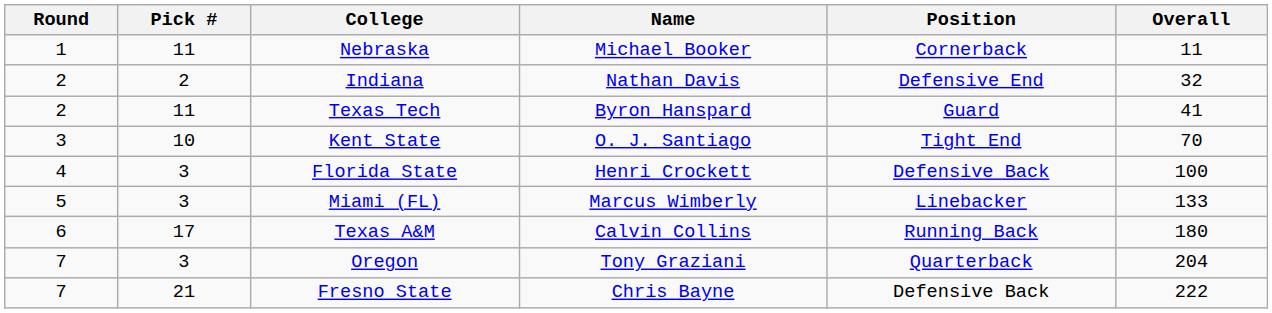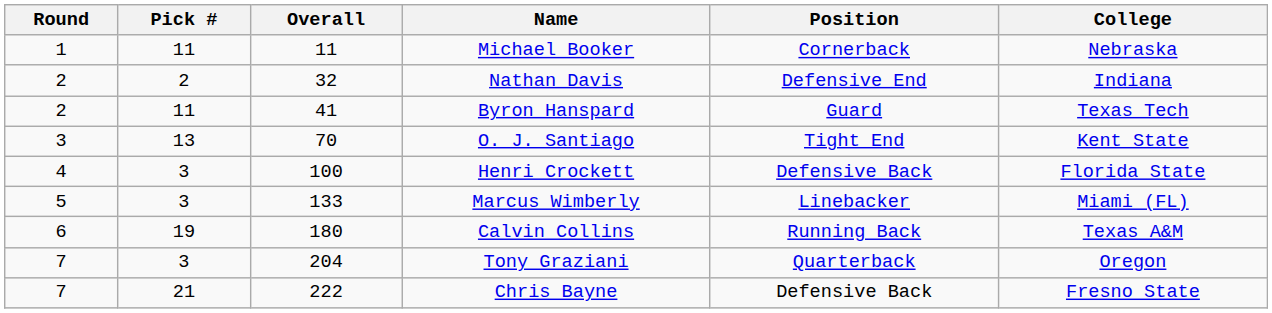 <table class="wikitable sortable sortable" style="width: 100%; text-align:center">
 <tr>
 <th>Round</th>
 <th>Pick #</th>
-<th>College</th>
+<th>Overall</th>
 <th>Name</th>
 <th>Position</th>
-<th>Overall</th>
+<th>College</th>
 </tr>
 <tr>
 <td>1</td>
 <td>11</td>
-<td><a href='#'>Nebraska</a></td>
+<td>11</td>
 <td><a href='#'>Michael Booker</a></td>
 <td><a href='#'>Cornerback</a></td>
-<td>11</td>
+<td><a href='#'>Nebraska</a></td>
 </tr>
 <tr>
 <td>2</td>
 <td>2</td>
-<td><a href='#'>Indiana</a></td>
+<td>32</td>
 <td><a href='#'>Nathan Davis</a></td>
 <td><a href='#'>Defensive End</a></td>
-<td>32</td>
+<td><a href='#'>Indiana</a></td>
 </tr>
 <tr>
 <td>2</td>
 <td>11</td>
-<td><a href='#'>Texas Tech</a></td>
+<td>41</td>
 <td><a href='#'>Byron Hanspard</a></td>
 <td><a href='#'>Guard</a></td>
-<td>41</td>
+<td><a href='#'>Texas Tech</a></td>
 </tr>
 <tr>
 <td>3</td>
-<td>10</td>
-<td><a href='#'>Kent State</a></td>
+<td>13</td>
+<td>70</td>
 <td><a href='#'>O. J. Santiago</a></td>
 <td><a href='#'>Tight End</a></td>
-<td>70</td>
+<td><a href='#'>Kent State</a></td>
 </tr>
 <tr>
 <td>4</td>
 <td>3</td>
-<td><a href='#'>Florida State</a></td>
+<td>100</td>
 <td><a href='#'>Henri Crockett</a></td>
 <td><a href='#'>Defensive Back</a></td>
-<td>100</td>
+<td><a href='#'>Florida State</a></td>
 </tr>
 <tr>
 <td>5</td>
 <td>3</td>
-<td><a href='#'>Miami (FL)</a></td>
+<td>133</td>
 <td><a href='#'>Marcus Wimberly</a></td>
 <td><a href='#'>Linebacker</a></td>
-<td>133</td>
+<td><a href='#'>Miami (FL)</a></td>
 </tr>
 <tr>
 <td>6</td>
-<td>17</td>
-<td><a href='#'>Texas A&M</a></td>
+<td>19</td>
+<td>180</td>
 <td><a href='#'>Calvin Collins</a></td>
 <td><a href='#'>Running Back</a></td>
-<td>180</td>
+<td><a href='#'>Texas A&M</a></td>
 </tr>
 <tr>
 <td>7</td>
 <td>3</td>
-<td><a href='#'>Oregon</a></td>
+<td>204</td>
 <td><a href='#'>Tony Graziani</a></td>
 <td><a href='#'>Quarterback</a></td>
-<td>204</td>
+<td><a href='#'>Oregon</a></td>
 </tr>
 <tr>
 <td>7</td>
 <td>21</td>
-<td><a href='#'>Fresno State</a></td>
+<td>222</td>
 <td><a href='#'>Chris Bayne</a></td>
 <td>Defensive Back</td>
-<td>222</td>
+<td><a href='#'>Fresno State</a></td>
 </tr>
 </table>
